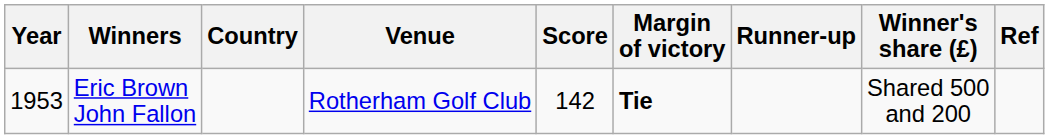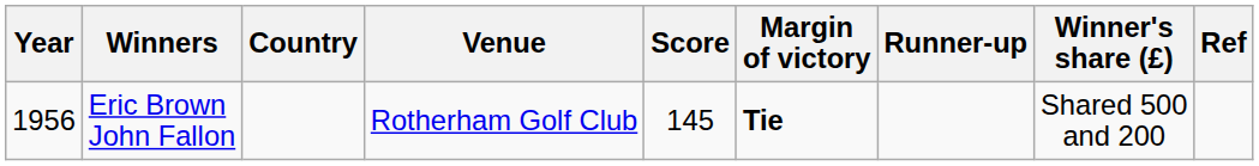 <table class="wikitable">
 <tr>
 <th>Year</th>
 <th>Winners</th>
 <th>Country</th>
 <th>Venue</th>
 <th>Score</th>
 <th>Margin<br>of victory</th>
 <th>Runner-up</th>
 <th>Winner's<br>share (£)</th>
 <th>Ref</th>
 </tr>
 <tr>
-<td>1953</td>
+<td>1956</td>
 <td><a href='#'>Eric Brown</a><br><a href='#'>John Fallon</a></td>
 <td><br></td>
 <td><a href='#'>Rotherham Golf Club</a></td>
-<td align=center>142</td>
+<td align=center>145</td>
 <td><strong>Tie</strong></td>
 <td></td>
 <td align=center>Shared 500<br>and 200</td>
 <td></td>
 </tr>
 </table>
